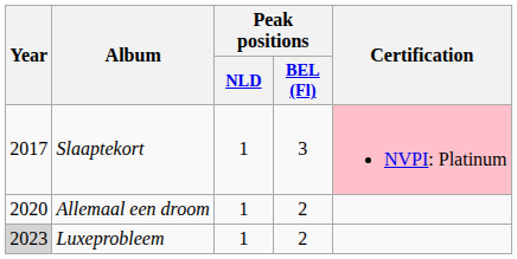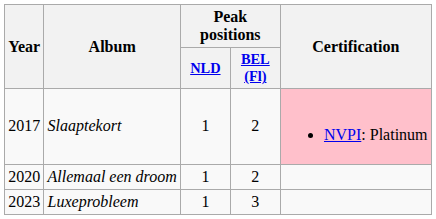 <table class="wikitable">
 <tr>
 <th scope="col" rowspan="2">Year</th>
 <th scope="col" rowspan="2">Album</th>
 <th scope="col" colspan="2">Peak positions</th>
 <th scope="col" rowspan="2">Certification</th>
 </tr>
 <tr>
 <th scope="col" style="width:3em;font-size:90%;"><a href='#'>NLD</a><br></th>
 <th scope="col" style="width:3em;font-size:90%;"><a href='#'>BEL<br>(Fl)</a><br></th>
 </tr>
 <tr>
 <td style="text-align:center;">2017</td>
 <td><em>Slaaptekort</em></td>
 <td style="text-align:center;">1</td>
-<td style="text-align:center;">3</td>
+<td style="text-align:center;">2</td>
 <td style="background: pink;"><br><ul><li><a href='#'>NVPI</a>: Platinum</li></ul></td>
 </tr>
 <tr>
 <td style="text-align:center;">2020</td>
 <td><em>Allemaal een droom</em></td>
 <td style="text-align:center;">1</td>
 <td style="text-align:center;">2</td>
 <td></td>
 </tr>
 <tr>
-<td style="background: lightgrey; text-align:center;">2023</td>
+<td style="text-align:center;">2023</td>
 <td><em>Luxeprobleem</em></td>
 <td style="text-align:center;">1</td>
-<td style="text-align:center;">2</td>
+<td style="text-align:center;">3</td>
 <td></td>
 </tr>
 </table>
